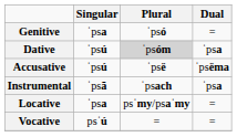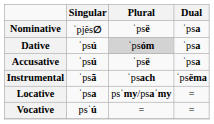 <table class="wikitable" style="text-align:center">
 <tr>
 <td></td>
 <th>Singular</th>
 <th>Plural</th>
 <th>Dual</th>
 </tr>
 <tr>
-<th>Genitive</th>
+<th>Nominative</th>
+<td>ˈpjês<strong>∅</strong></td>
+<td>ˈps<strong>ë</strong></td>
 <td>ˈps<strong>a</strong></td>
-<td>ˈps<strong>ó</strong></td>
-<td>= </td>
 </tr>
 <tr>
 <th>Dative</th>
 <td>ˈps<strong>ú</strong></td>
 <td style="background: lightgrey;">ˈps<strong>óm</strong></td>
 <td>ˈps<strong>a</strong></td>
 </tr>
 <tr>
 <th>Accusative</th>
 <td>ˈps<strong>ú</strong></td>
 <td>ˈps<strong>ë</strong></td>
-<td>ˈps<strong>ëma</strong></td>
+<td>ˈps<strong>a</strong></td>
 </tr>
 <tr>
 <th>Instrumental</th>
 <td>ˈps<strong>ã</strong></td>
 <td>ˈps<strong>ach</strong></td>
-<td>ˈps<strong>a</strong></td>
+<td>ˈps<strong>ëma</strong></td>
 </tr>
 <tr>
 <th>Locative</th>
 <td>ˈps<strong>a</strong></td>
 <td>ps<strong>ˈmy</strong>/ps<strong>aˈmy</strong></td>
 <td>= </td>
 </tr>
 <tr>
 <th>Vocative</th>
 <td>psˈ<strong>ú</strong></td>
 <td>= </td>
 <td>= </td>
 </tr>
 <tr>
 </tr>
 </table>
